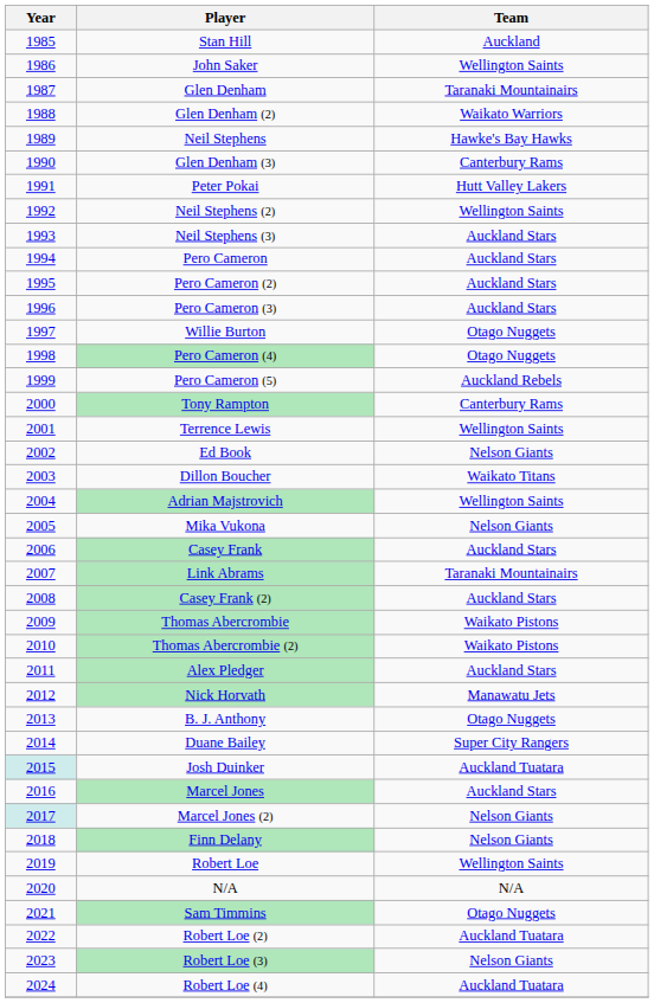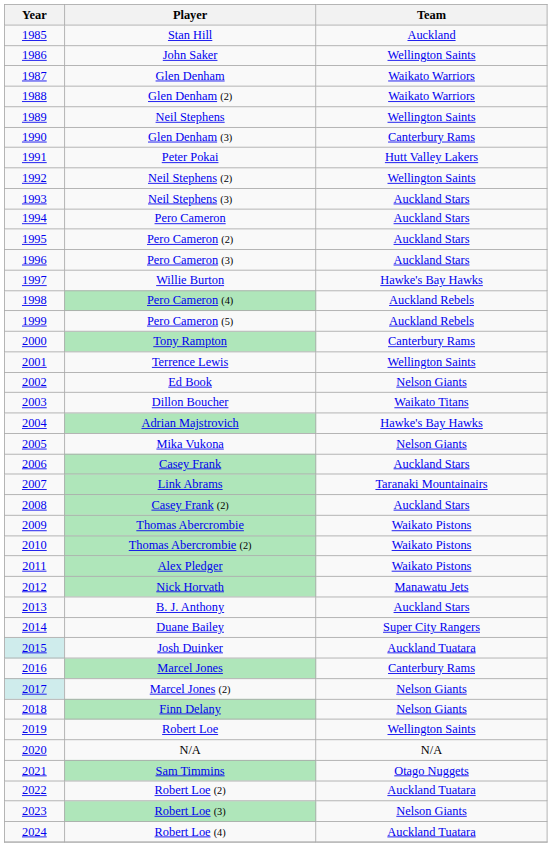 <table class="wikitable" style="width: 50%; text-align:center; font-size:90%">
 <tr>
 <th>Year</th>
 <th>Player</th>
 <th>Team</th>
 </tr>
 <tr>
 <td><a href='#'>1985</a></td>
 <td><a href='#'>Stan Hill</a></td>
 <td><a href='#'>Auckland</a></td>
 </tr>
 <tr>
 <td><a href='#'>1986</a></td>
 <td><a href='#'>John Saker</a></td>
 <td><a href='#'>Wellington Saints</a></td>
 </tr>
 <tr>
 <td><a href='#'>1987</a></td>
 <td><a href='#'>Glen Denham</a></td>
-<td><a href='#'>Taranaki Mountainairs</a></td>
+<td><a href='#'>Waikato Warriors</a></td>
 </tr>
 <tr>
 <td><a href='#'>1988</a></td>
 <td><a href='#'>Glen Denham</a> <small>(2)</small></td>
 <td><a href='#'>Waikato Warriors</a></td>
 </tr>
 <tr>
 <td><a href='#'>1989</a></td>
 <td><a href='#'>Neil Stephens</a></td>
-<td><a href='#'>Hawke's Bay Hawks</a></td>
+<td><a href='#'>Wellington Saints</a></td>
 </tr>
 <tr>
 <td><a href='#'>1990</a></td>
 <td><a href='#'>Glen Denham</a> <small>(3)</small></td>
 <td><a href='#'>Canterbury Rams</a></td>
 </tr>
 <tr>
 <td><a href='#'>1991</a></td>
 <td><a href='#'>Peter Pokai</a></td>
 <td><a href='#'>Hutt Valley Lakers</a></td>
 </tr>
 <tr>
 <td><a href='#'>1992</a></td>
 <td><a href='#'>Neil Stephens</a> <small>(2)</small></td>
 <td><a href='#'>Wellington Saints</a></td>
 </tr>
 <tr>
 <td><a href='#'>1993</a></td>
 <td><a href='#'>Neil Stephens</a> <small>(3)</small></td>
 <td><a href='#'>Auckland Stars</a></td>
 </tr>
 <tr>
 <td><a href='#'>1994</a></td>
 <td><a href='#'>Pero Cameron</a></td>
 <td><a href='#'>Auckland Stars</a></td>
 </tr>
 <tr>
 <td><a href='#'>1995</a></td>
 <td><a href='#'>Pero Cameron</a> <small>(2)</small></td>
 <td><a href='#'>Auckland Stars</a></td>
 </tr>
 <tr>
 <td><a href='#'>1996</a></td>
 <td><a href='#'>Pero Cameron</a> <small>(3)</small></td>
 <td><a href='#'>Auckland Stars</a></td>
 </tr>
 <tr>
 <td><a href='#'>1997</a></td>
 <td><a href='#'>Willie Burton</a></td>
-<td><a href='#'>Otago Nuggets</a></td>
+<td><a href='#'>Hawke's Bay Hawks</a></td>
 </tr>
 <tr>
 <td><a href='#'>1998</a></td>
 <td style="text-align:center;background:#afe6ba;"><a href='#'>Pero Cameron</a> <small>(4)</small></td>
-<td><a href='#'>Otago Nuggets</a></td>
+<td><a href='#'>Auckland Rebels</a></td>
 </tr>
 <tr>
 <td><a href='#'>1999</a></td>
 <td><a href='#'>Pero Cameron</a> <small>(5)</small></td>
 <td><a href='#'>Auckland Rebels</a></td>
 </tr>
 <tr>
 <td><a href='#'>2000</a></td>
 <td style="text-align:center;background:#afe6ba;"><a href='#'>Tony Rampton</a></td>
 <td><a href='#'>Canterbury Rams</a></td>
 </tr>
 <tr>
 <td><a href='#'>2001</a></td>
 <td><a href='#'>Terrence Lewis</a></td>
 <td><a href='#'>Wellington Saints</a></td>
 </tr>
 <tr>
 <td><a href='#'>2002</a></td>
 <td><a href='#'>Ed Book</a></td>
 <td><a href='#'>Nelson Giants</a></td>
 </tr>
 <tr>
 <td><a href='#'>2003</a></td>
 <td><a href='#'>Dillon Boucher</a></td>
 <td><a href='#'>Waikato Titans</a></td>
 </tr>
 <tr>
 <td><a href='#'>2004</a></td>
 <td style="text-align:center;background:#afe6ba;"><a href='#'>Adrian Majstrovich</a></td>
-<td><a href='#'>Wellington Saints</a></td>
+<td><a href='#'>Hawke's Bay Hawks</a></td>
 </tr>
 <tr>
 <td><a href='#'>2005</a></td>
 <td><a href='#'>Mika Vukona</a></td>
 <td><a href='#'>Nelson Giants</a></td>
 </tr>
 <tr>
 <td><a href='#'>2006</a></td>
 <td style="text-align:center;background:#afe6ba;"><a href='#'>Casey Frank</a></td>
 <td><a href='#'>Auckland Stars</a></td>
 </tr>
 <tr>
 <td><a href='#'>2007</a></td>
 <td style="text-align:center;background:#afe6ba;"><a href='#'>Link Abrams</a></td>
 <td><a href='#'>Taranaki Mountainairs</a></td>
 </tr>
 <tr>
 <td><a href='#'>2008</a></td>
 <td style="text-align:center;background:#afe6ba;"><a href='#'>Casey Frank</a> <small>(2)</small></td>
 <td><a href='#'>Auckland Stars</a></td>
 </tr>
 <tr>
 <td><a href='#'>2009</a></td>
 <td style="text-align:center;background:#afe6ba;"><a href='#'>Thomas Abercrombie</a></td>
 <td><a href='#'>Waikato Pistons</a></td>
 </tr>
 <tr>
 <td><a href='#'>2010</a></td>
 <td style="text-align:center;background:#afe6ba;"><a href='#'>Thomas Abercrombie</a> <small>(2)</small></td>
 <td><a href='#'>Waikato Pistons</a></td>
 </tr>
 <tr>
 <td><a href='#'>2011</a></td>
 <td style="text-align:center;background:#afe6ba;"><a href='#'>Alex Pledger</a></td>
-<td><a href='#'>Auckland Stars</a></td>
+<td><a href='#'>Waikato Pistons</a></td>
 </tr>
 <tr>
 <td><a href='#'>2012</a></td>
 <td style="text-align:center;background:#afe6ba;"><a href='#'>Nick Horvath</a></td>
 <td><a href='#'>Manawatu Jets</a></td>
 </tr>
 <tr>
 <td><a href='#'>2013</a></td>
 <td><a href='#'>B. J. Anthony</a></td>
-<td><a href='#'>Otago Nuggets</a></td>
+<td><a href='#'>Auckland Stars</a></td>
 </tr>
 <tr>
 <td><a href='#'>2014</a></td>
 <td><a href='#'>Duane Bailey</a></td>
 <td><a href='#'>Super City Rangers</a></td>
 </tr>
 <tr>
 <td bgcolor="CFECEC"><a href='#'>2015</a></td>
 <td><a href='#'>Josh Duinker</a></td>
 <td><a href='#'>Auckland Tuatara</a></td>
 </tr>
 <tr>
 <td><a href='#'>2016</a></td>
 <td style="text-align:center;background:#afe6ba;"><a href='#'>Marcel Jones</a></td>
-<td><a href='#'>Auckland Stars</a></td>
+<td><a href='#'>Canterbury Rams</a></td>
 </tr>
 <tr>
 <td bgcolor="CFECEC"><a href='#'>2017</a></td>
 <td><a href='#'>Marcel Jones</a> <small>(2)</small></td>
 <td><a href='#'>Nelson Giants</a></td>
 </tr>
 <tr>
 <td><a href='#'>2018</a></td>
 <td style="text-align:center;background:#afe6ba;"><a href='#'>Finn Delany</a></td>
 <td><a href='#'>Nelson Giants</a></td>
 </tr>
 <tr>
 <td><a href='#'>2019</a></td>
 <td><a href='#'>Robert Loe</a></td>
 <td><a href='#'>Wellington Saints</a></td>
 </tr>
 <tr>
 <td><a href='#'>2020</a></td>
 <td>N/A</td>
 <td>N/A</td>
 </tr>
 <tr>
 <td><a href='#'>2021</a></td>
 <td style="text-align:center;background:#afe6ba;"><a href='#'>Sam Timmins</a></td>
 <td><a href='#'>Otago Nuggets</a></td>
 </tr>
 <tr>
 <td><a href='#'>2022</a></td>
 <td><a href='#'>Robert Loe</a> <small>(2)</small></td>
 <td><a href='#'>Auckland Tuatara</a></td>
 </tr>
 <tr>
 <td><a href='#'>2023</a></td>
 <td style="text-align:center;background:#afe6ba;"><a href='#'>Robert Loe</a> <small>(3)</small></td>
 <td><a href='#'>Nelson Giants</a></td>
 </tr>
 <tr>
 <td><a href='#'>2024</a></td>
 <td><a href='#'>Robert Loe</a> <small>(4)</small></td>
 <td><a href='#'>Auckland Tuatara</a></td>
 </tr>
 <tr>
 </tr>
 </table>
